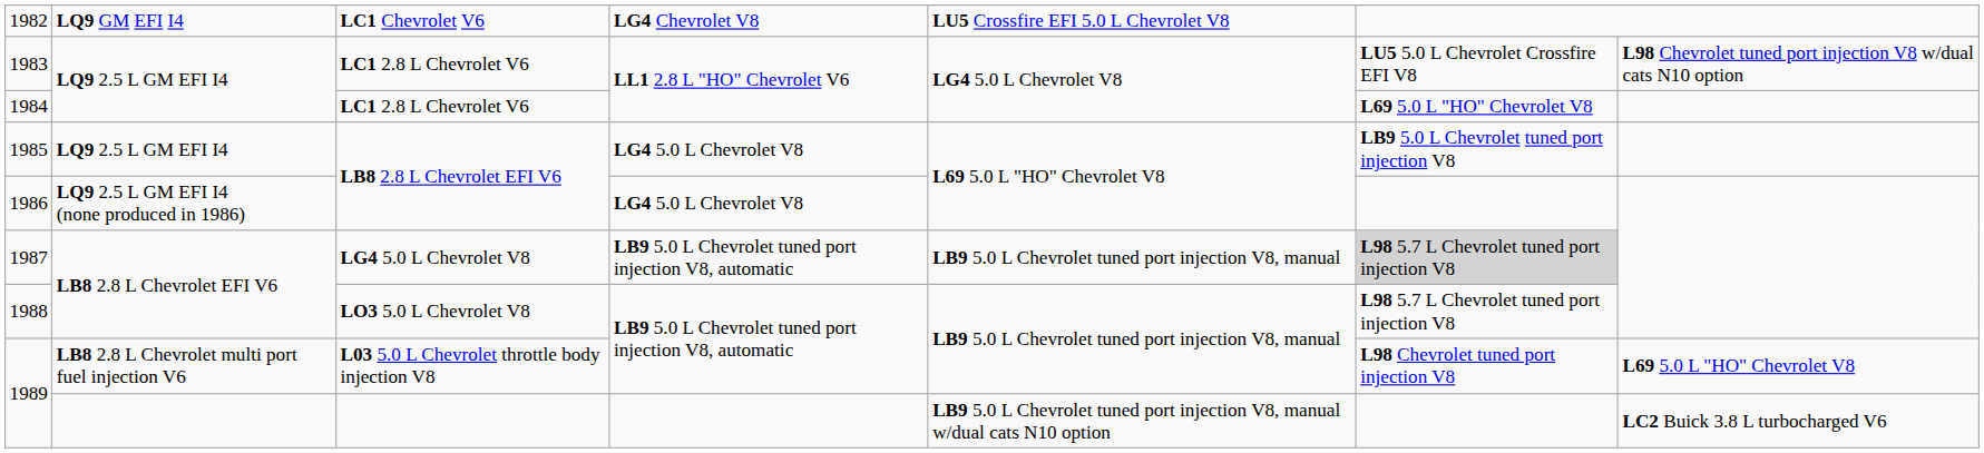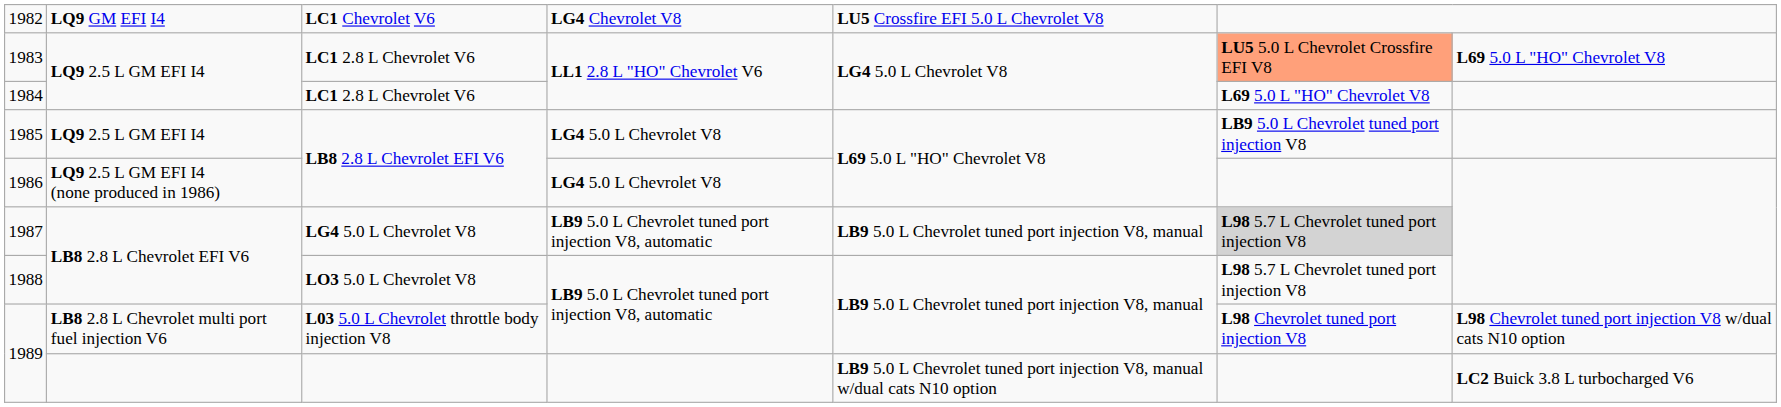 <table class="wikitable sortable" style="font-size:95%;">
 <tr>
 <td>1982</td>
 <td><strong>LQ9</strong> <a href='#'> GM</a> <a href='#'>EFI</a> <a href='#'>I4</a><br></td>
 <td><strong>LC1</strong> <a href='#'> Chevrolet</a> <a href='#'>V6</a><br></td>
 <td><strong>LG4</strong> <a href='#'> Chevrolet V8</a><br></td>
 <td><strong>LU5</strong> <a href='#'>Crossfire EFI 5.0 L Chevrolet V8</a><br></td>
 </tr>
 <tr>
 <td>1983</td>
 <td rowspan="2"><strong>LQ9</strong> 2.5 L GM EFI I4<br></td>
 <td><strong>LC1</strong> 2.8 L Chevrolet V6<br></td>
 <td rowspan="2"><strong>LL1</strong> <a href='#'>2.8 L "HO" Chevrolet</a> V6<br></td>
 <td rowspan="2"><strong>LG4</strong> 5.0 L Chevrolet V8<br></td>
-<td><strong>LU5</strong> 5.0 L Chevrolet Crossfire EFI V8<br></td>
-<td><strong>L98</strong> <a href='#'> Chevrolet tuned port injection V8</a> w/dual cats N10 option<br></td>
+<td style="background: lightsalmon;"><strong>LU5</strong> 5.0 L Chevrolet Crossfire EFI V8<br></td>
+<td><strong>L69</strong> <a href='#'>5.0 L "HO" Chevrolet V8</a><br></td>
 </tr>
 <tr>
 <td>1984</td>
 <td><strong>LC1</strong> 2.8 L Chevrolet V6<br></td>
 <td><strong>L69</strong> <a href='#'>5.0 L "HO" Chevrolet V8</a><br></td>
 </tr>
 <tr>
 <td>1985</td>
 <td><strong>LQ9</strong> 2.5 L GM EFI I4<br></td>
 <td rowspan="2"><strong>LB8</strong> <a href='#'>2.8 L Chevrolet EFI V6</a><br></td>
 <td><strong>LG4</strong> 5.0 L Chevrolet V8<br></td>
 <td rowspan="2"><strong>L69</strong> 5.0 L "HO" Chevrolet V8<br></td>
 <td><strong>LB9</strong> <a href='#'>5.0 L Chevrolet</a> <a href='#'>tuned port injection</a> V8<br></td>
 <td></td>
 </tr>
 <tr>
 <td>1986</td>
 <td><strong>LQ9</strong> 2.5 L GM EFI I4<br>(none produced in 1986)</td>
 <td><strong>LG4</strong> 5.0 L Chevrolet V8<br></td>
 <td></td>
 </tr>
 <tr>
 <td>1987</td>
 <td rowspan="2"><strong>LB8</strong> 2.8 L Chevrolet EFI V6<br></td>
 <td><strong>LG4</strong> 5.0 L Chevrolet V8<br></td>
 <td><strong>LB9</strong> 5.0 L Chevrolet tuned port injection V8, automatic<br></td>
 <td><strong>LB9</strong> 5.0 L Chevrolet tuned port injection V8, manual<br></td>
 <td style="background: lightgrey;"><strong>L98</strong> 5.7 L Chevrolet tuned port injection V8<br></td>
 </tr>
 <tr>
 <td>1988</td>
 <td><strong>LO3</strong> 5.0 L Chevrolet V8<br></td>
 <td rowspan="2"><strong>LB9</strong> 5.0 L Chevrolet tuned port injection V8, automatic<br></td>
 <td rowspan="2"><strong>LB9</strong> 5.0 L Chevrolet tuned port injection V8, manual<br></td>
 <td><strong>L98</strong> 5.7 L Chevrolet tuned port injection V8<br></td>
 </tr>
 <tr>
 <td rowspan=2>1989</td>
 <td><strong>LB8</strong> 2.8 L Chevrolet multi port fuel injection V6<br></td>
 <td><strong>L03</strong> <a href='#'>5.0 L Chevrolet</a> throttle body injection V8<br></td>
 <td><strong>L98</strong> <a href='#'> Chevrolet tuned port injection V8</a><br></td>
-<td><strong>L69</strong> <a href='#'>5.0 L "HO" Chevrolet V8</a><br></td>
+<td><strong>L98</strong> <a href='#'> Chevrolet tuned port injection V8</a> w/dual cats N10 option<br></td>
 </tr>
 <tr>
 <td></td>
 <td></td>
 <td></td>
 <td><strong>LB9</strong> 5.0 L Chevrolet tuned port injection V8, manual w/dual cats N10 option<br></td>
 <td></td>
 <td><strong>LC2</strong> Buick 3.8 L turbocharged V6<br></td>
 </tr>
 </table>
